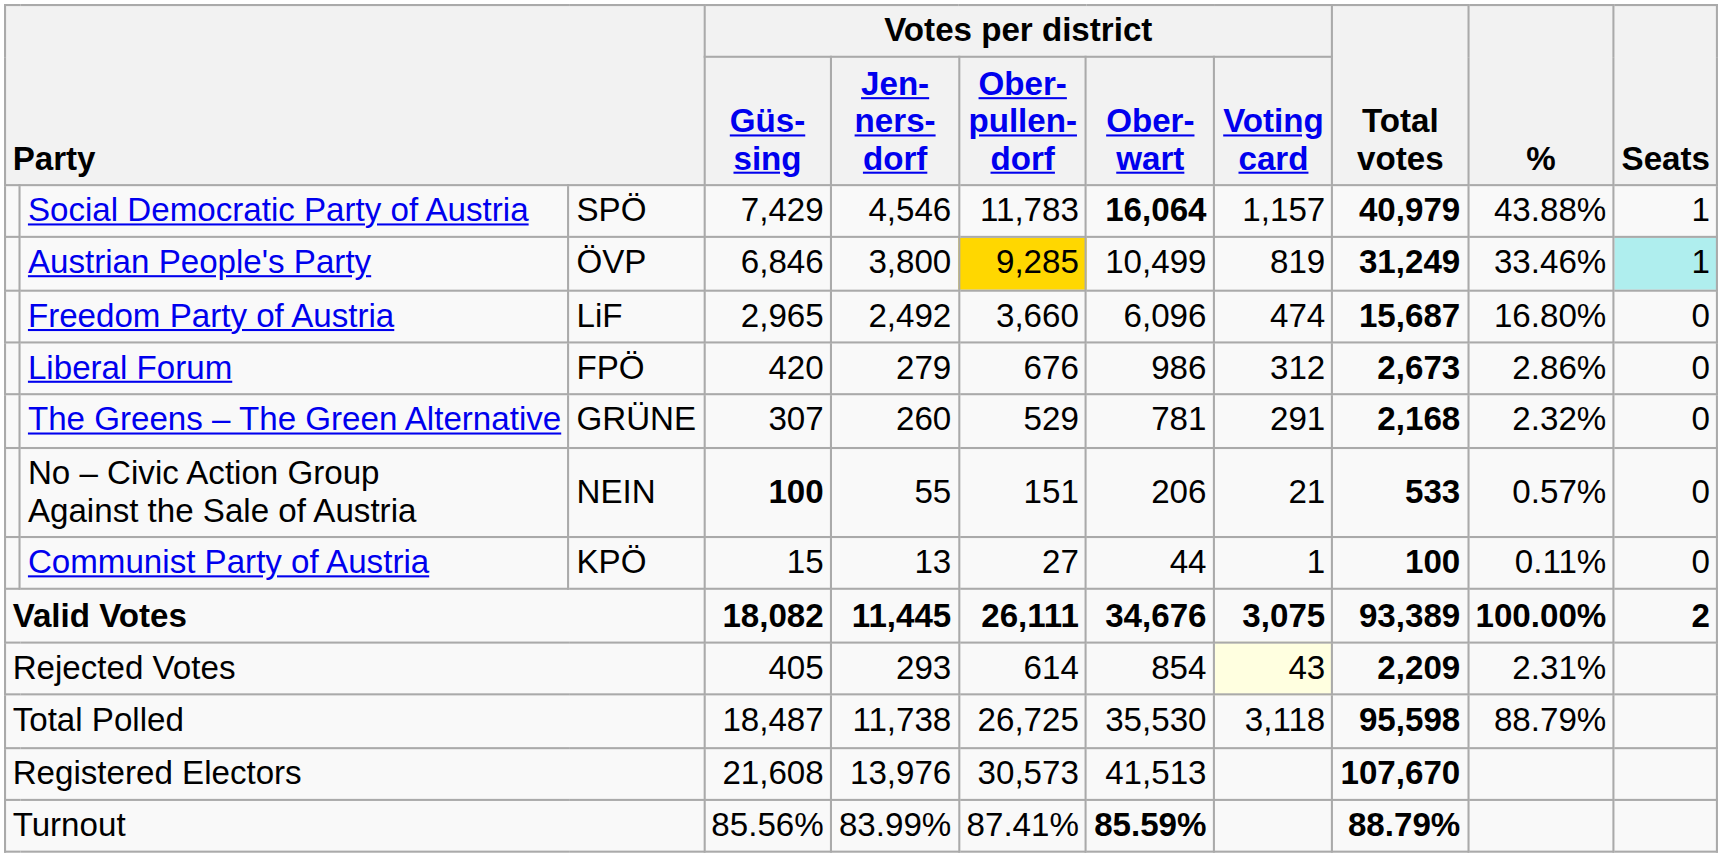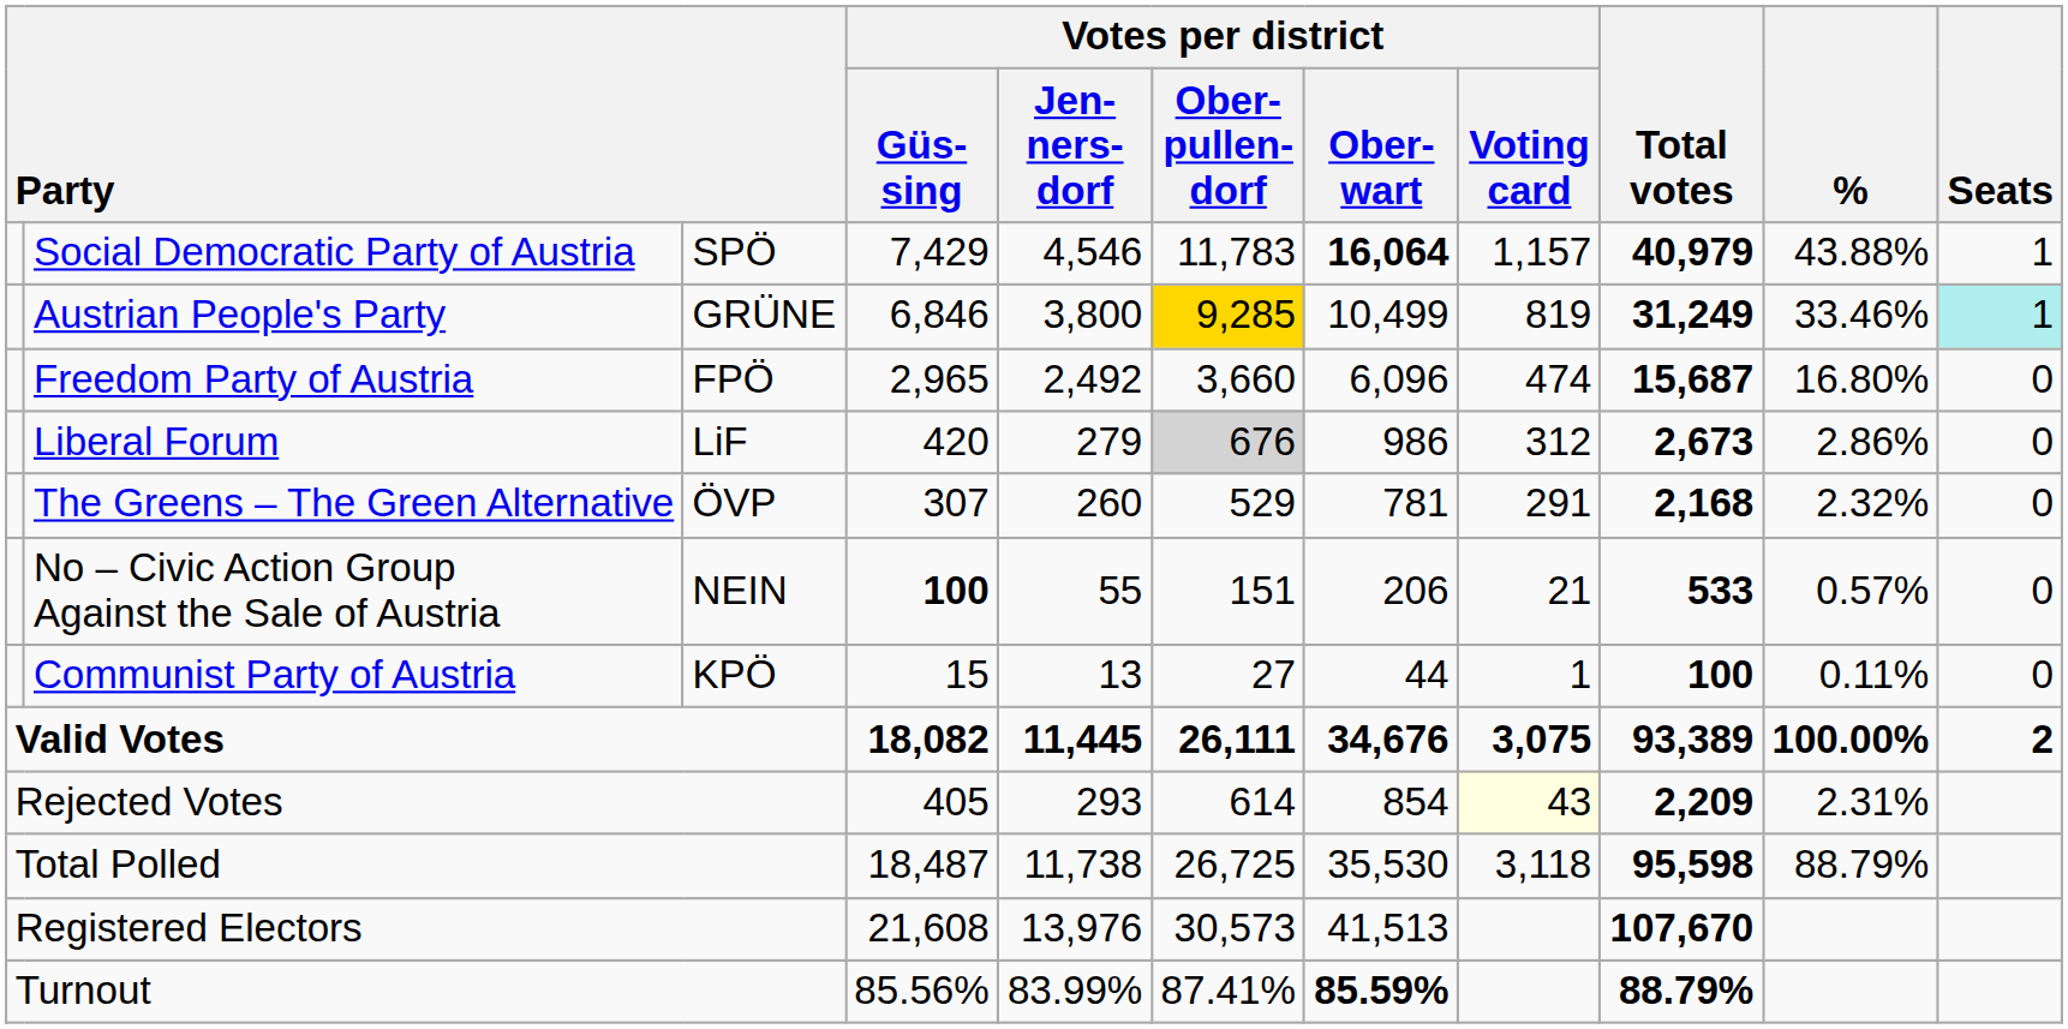 <table class="wikitable" border="1" style="text-align:right;">
 <tr>
 <th style="text-align:left;" valign=bottom rowspan=2 colspan=3>Party</th>
 <th colspan=5>Votes per district</th>
 <th align=center valign=bottom rowspan=2 width="50">Total<br>votes</th>
 <th align=center valign=bottom rowspan=2 width="50">%</th>
 <th align=center valign=bottom rowspan=2>Seats</th>
 </tr>
 <tr>
 <th align=center valign=bottom width="50"><a href='#'>Güs-<br>sing</a></th>
 <th align=center valign=bottom width="50"><a href='#'>Jen-<br>ners-<br>dorf</a></th>
 <th align=center valign=bottom width="50"><a href='#'>Ober-<br>pullen-<br>dorf</a></th>
 <th align=center valign=bottom width="50"><a href='#'>Ober-<br>wart</a></th>
 <th align=center valign=bottom width="50"><a href='#'>Voting<br>card</a></th>
 </tr>
 <tr>
 <td></td>
 <td align=left><a href='#'>Social Democratic Party of Austria</a></td>
 <td align=left>SPÖ</td>
 <td>7,429</td>
 <td>4,546</td>
 <td>11,783</td>
 <td><strong>16,064</strong></td>
 <td>1,157</td>
 <td><strong>40,979</strong></td>
 <td>43.88%</td>
 <td>1</td>
 </tr>
 <tr>
 <td></td>
 <td align=left><a href='#'>Austrian People's Party</a></td>
-<td align=left>ÖVP</td>
+<td align=left>GRÜNE</td>
 <td>6,846</td>
 <td>3,800</td>
 <td style="background: gold;">9,285</td>
 <td>10,499</td>
 <td>819</td>
 <td><strong>31,249</strong></td>
 <td>33.46%</td>
 <td style="background: paleturquoise;">1</td>
 </tr>
 <tr>
 <td></td>
 <td align=left><a href='#'>Freedom Party of Austria</a></td>
-<td align=left>LiF</td>
+<td align=left>FPÖ</td>
 <td>2,965</td>
 <td>2,492</td>
 <td>3,660</td>
 <td>6,096</td>
 <td>474</td>
 <td><strong>15,687</strong></td>
 <td>16.80%</td>
 <td>0</td>
 </tr>
 <tr>
 <td></td>
 <td align=left><a href='#'>Liberal Forum</a></td>
-<td align=left>FPÖ</td>
+<td align=left>LiF</td>
 <td>420</td>
 <td>279</td>
-<td>676</td>
+<td style="background: lightgrey;">676</td>
 <td>986</td>
 <td>312</td>
 <td><strong>2,673</strong></td>
 <td>2.86%</td>
 <td>0</td>
 </tr>
 <tr>
 <td></td>
 <td align=left style="white-space: nowrap;"><a href='#'>The Greens – The Green Alternative</a></td>
-<td align=left>GRÜNE</td>
+<td align=left>ÖVP</td>
 <td>307</td>
 <td>260</td>
 <td>529</td>
 <td>781</td>
 <td>291</td>
 <td><strong>2,168</strong></td>
 <td>2.32%</td>
 <td>0</td>
 </tr>
 <tr>
 <td></td>
 <td align=left>No – Civic Action Group<br>Against the Sale of Austria</td>
 <td align=left>NEIN</td>
 <td><strong>100</strong></td>
 <td>55</td>
 <td>151</td>
 <td>206</td>
 <td>21</td>
 <td><strong>533</strong></td>
 <td>0.57%</td>
 <td>0</td>
 </tr>
 <tr>
 <td></td>
 <td align=left><a href='#'>Communist Party of Austria</a></td>
 <td align=left>KPÖ</td>
 <td>15</td>
 <td>13</td>
 <td>27</td>
 <td>44</td>
 <td>1</td>
 <td><strong>100</strong></td>
 <td>0.11%</td>
 <td>0</td>
 </tr>
 <tr style="font-weight:bold">
 <td align=left colspan=3>Valid Votes</td>
 <td>18,082</td>
 <td>11,445</td>
 <td>26,111</td>
 <td>34,676</td>
 <td>3,075</td>
 <td>93,389</td>
 <td>100.00%</td>
 <td>2</td>
 </tr>
 <tr>
 <td align=left colspan=3>Rejected Votes</td>
 <td>405</td>
 <td>293</td>
 <td>614</td>
 <td>854</td>
 <td style="background: lightyellow;">43</td>
 <td><strong>2,209</strong></td>
 <td>2.31%</td>
 <td></td>
 </tr>
 <tr>
 <td align=left colspan=3>Total Polled</td>
 <td>18,487</td>
 <td>11,738</td>
 <td>26,725</td>
 <td>35,530</td>
 <td>3,118</td>
 <td><strong>95,598</strong></td>
 <td>88.79%</td>
 <td></td>
 </tr>
 <tr>
 <td align=left colspan=3>Registered Electors</td>
 <td>21,608</td>
 <td>13,976</td>
 <td>30,573</td>
 <td>41,513</td>
 <td></td>
 <td><strong>107,670</strong></td>
 <td></td>
 <td></td>
 </tr>
 <tr>
 <td align=left colspan=3>Turnout</td>
 <td>85.56%</td>
 <td>83.99%</td>
 <td>87.41%</td>
 <td><strong>85.59%</strong></td>
 <td></td>
 <td><strong>88.79%</strong></td>
 <td></td>
 <td></td>
 </tr>
 </table>
